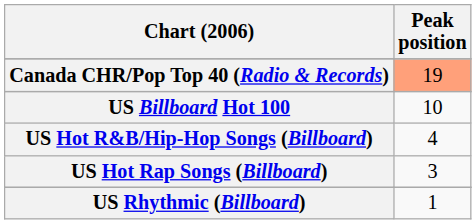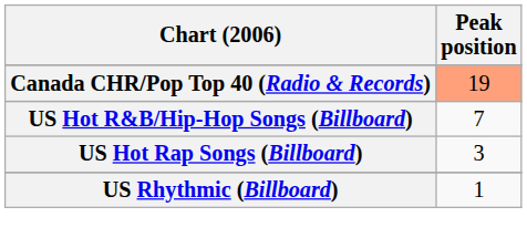 <table class="wikitable sortable plainrowheaders" style="text-align:center">
 <tr>
 <th scope="col">Chart (2006)</th>
 <th scope="col">Peak<br>position</th>
 </tr>
 <tr>
 </tr>
 <tr>
 </tr>
 <tr>
 <th scope="row">Canada CHR/Pop Top 40 (<em><a href='#'>Radio & Records</a></em>)</th>
 <td align="center" style="background: lightsalmon;">19</td>
 </tr>
 <tr>
 </tr>
 <tr>
 </tr>
 <tr>
 </tr>
 <tr>
-<th scope="row">US <a href='#'><em>Billboard</em></a> <a href='#'>Hot 100</a></th>
-<td>10</td>
-</tr>
-<tr>
 <th scope="row">US <a href='#'>Hot R&B/Hip-Hop Songs</a> (<a href='#'><em>Billboard</em></a>)</th>
-<td>4</td>
+<td>7</td>
 </tr>
 <tr>
 <th scope="row">US <a href='#'>Hot Rap Songs</a> (<a href='#'><em>Billboard</em></a>)</th>
 <td>3</td>
 </tr>
 <tr>
 </tr>
 <tr>
 <th scope="row">US <a href='#'>Rhythmic</a> (<a href='#'><em>Billboard</em></a>)</th>
 <td>1</td>
 </tr>
 </table>
